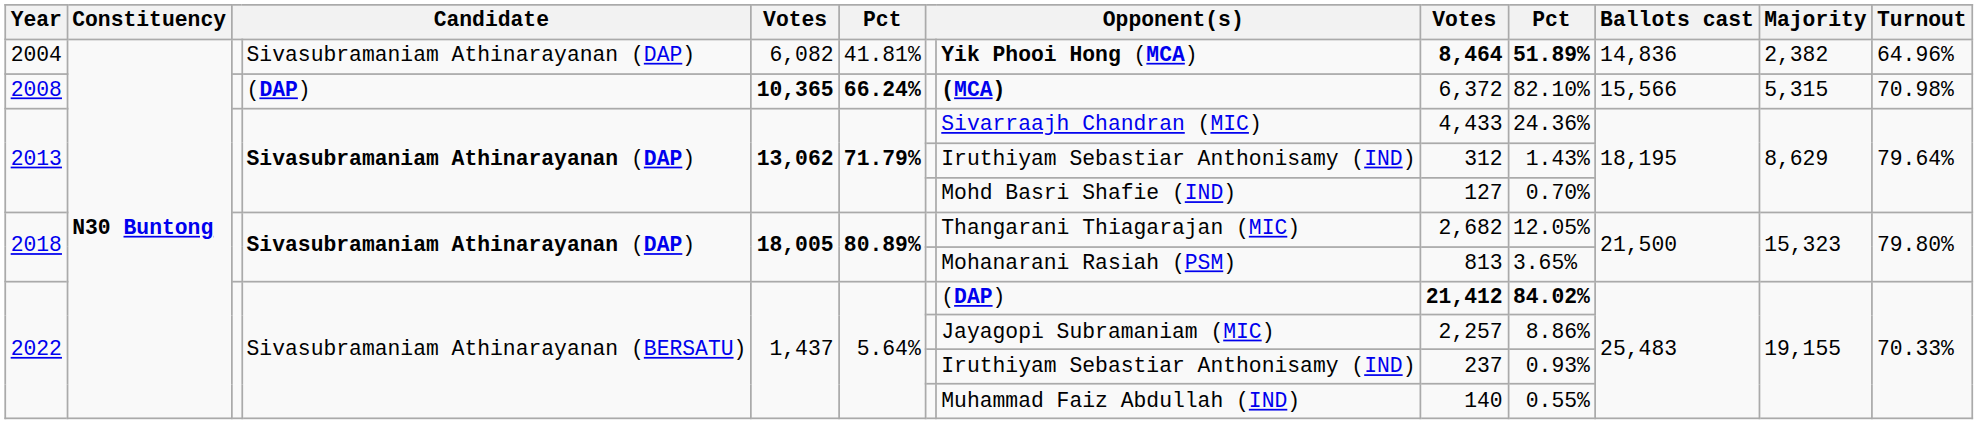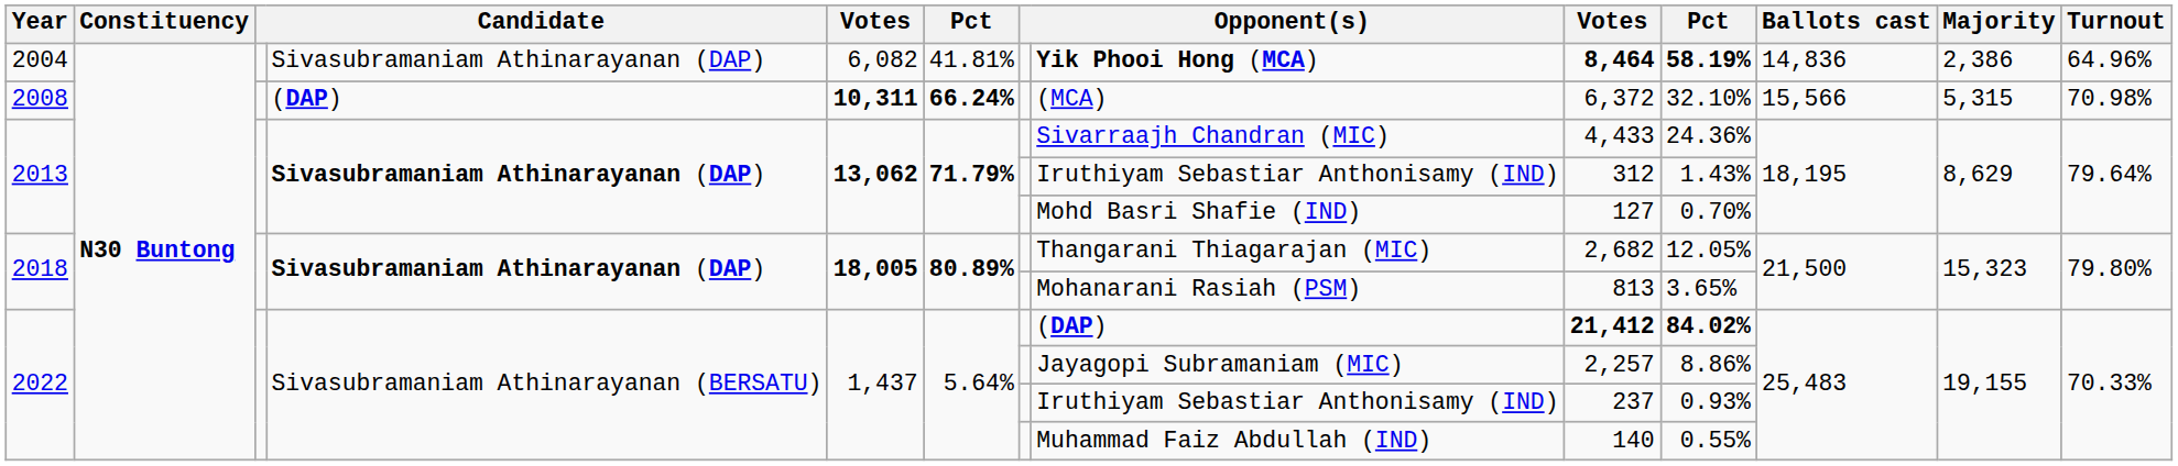 <table class="wikitable" style="margin:0.5em ; font-size:95%">
 <tr>
 <th>Year</th>
 <th>Constituency</th>
 <th colspan="2">Candidate</th>
 <th>Votes</th>
 <th>Pct</th>
 <th colspan="2">Opponent(s)</th>
 <th>Votes</th>
 <th>Pct</th>
 <th>Ballots cast</th>
 <th>Majority</th>
 <th>Turnout</th>
 </tr>
 <tr>
 <td>2004</td>
 <td rowspan=11><strong>N30 <a href='#'>Buntong</a></strong></td>
 <td></td>
 <td>Sivasubramaniam Athinarayanan (<a href='#'>DAP</a>)</td>
 <td align=right>6,082</td>
 <td>41.81%</td>
 <td></td>
 <td><strong>Yik Phooi Hong</strong> (<a href='#'><strong>MCA</strong></a>)</td>
 <td align=right><strong>8,464</strong></td>
-<td><strong>51.89%</strong></td>
+<td><strong>58.19%</strong></td>
 <td>14,836</td>
-<td>2,382</td>
+<td>2,386</td>
 <td>64.96%</td>
 </tr>
 <tr>
 <td><a href='#'>2008</a></td>
 <td></td>
 <td> (<a href='#'><strong>DAP</strong></a>)</td>
-<td align="right"><strong>10,365</strong></td>
+<td align="right"><strong>10,311</strong></td>
 <td><strong>66.24%</strong></td>
 <td></td>
-<td><strong> (<a href='#'>MCA</a>)</strong></td>
+<td> (<a href='#'>MCA</a>)</td>
 <td align="right">6,372</td>
-<td>82.10%</td>
+<td>32.10%</td>
 <td>15,566</td>
 <td>5,315</td>
 <td>70.98%</td>
 </tr>
 <tr>
 <td rowspan="3"><a href='#'>2013</a></td>
 <td rowspan="3" ></td>
 <td rowspan="3"><strong>Sivasubramaniam Athinarayanan</strong> (<a href='#'><strong>DAP</strong></a>)</td>
 <td rowspan="3" align="right"><strong>13,062</strong></td>
 <td rowspan="3"><strong>71.79%</strong></td>
 <td></td>
 <td><a href='#'>Sivarraajh Chandran</a> (<a href='#'>MIC</a>)</td>
 <td align="right">4,433</td>
 <td>24.36%</td>
 <td rowspan="3">18,195</td>
 <td rowspan="3">8,629</td>
 <td rowspan="3">79.64%</td>
 </tr>
 <tr>
 <td></td>
 <td>Iruthiyam Sebastiar Anthonisamy (<a href='#'>IND</a>)</td>
 <td align="right">312</td>
 <td align="right">1.43%</td>
 </tr>
 <tr>
 <td></td>
 <td>Mohd Basri Shafie (<a href='#'>IND</a>)</td>
 <td align="right">127</td>
 <td align="right">0.70%</td>
 </tr>
 <tr>
 <td rowspan="2"><a href='#'>2018</a></td>
 <td rowspan="2" ></td>
 <td rowspan="2"><strong>Sivasubramaniam Athinarayanan</strong> (<a href='#'><strong>DAP</strong></a>)</td>
 <td rowspan="2" align="right"><strong>18,005</strong></td>
 <td rowspan="2"><strong>80.89%</strong></td>
 <td></td>
 <td>Thangarani Thiagarajan (<a href='#'>MIC</a>)</td>
 <td align="right">2,682</td>
 <td>12.05%</td>
 <td rowspan="2">21,500</td>
 <td rowspan="2">15,323</td>
 <td rowspan="2">79.80%</td>
 </tr>
 <tr>
 <td bgcolor=></td>
 <td>Mohanarani Rasiah (<a href='#'>PSM</a>)</td>
 <td align="right">813</td>
 <td>3.65%</td>
 </tr>
 <tr>
 <td rowspan="4"><a href='#'>2022</a></td>
 <td rowspan="4" bgcolor=></td>
 <td rowspan="4">Sivasubramaniam Athinarayanan (<a href='#'>BERSATU</a>)</td>
 <td rowspan="4" align="right">1,437</td>
 <td rowspan="4" align="right">5.64%</td>
 <td></td>
 <td> (<a href='#'><strong>DAP</strong></a>)</td>
 <td align="right"><strong>21,412</strong></td>
 <td><strong>84.02%</strong></td>
 <td rowspan="4">25,483</td>
 <td rowspan="4">19,155</td>
 <td rowspan="4">70.33%</td>
 </tr>
 <tr>
 <td></td>
 <td>Jayagopi Subramaniam (<a href='#'>MIC</a>)</td>
 <td align="right">2,257</td>
 <td align="right">8.86%</td>
 </tr>
 <tr>
 <td></td>
 <td>Iruthiyam Sebastiar Anthonisamy (<a href='#'>IND</a>)</td>
 <td align="right">237</td>
 <td align="right">0.93%</td>
 </tr>
 <tr>
 <td></td>
 <td>Muhammad Faiz Abdullah (<a href='#'>IND</a>)</td>
 <td align="right">140</td>
 <td align="right">0.55%</td>
 </tr>
 </table>
